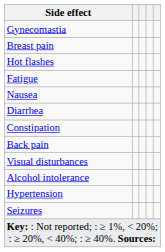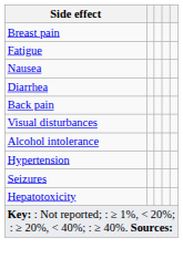 <table class="wikitable floatright">
 <tr>
 <th>Side effect</th>
 <th></th>
 <th></th>
 <th></th>
 <th></th>
 </tr>
 <tr>
-<td><a href='#'>Gynecomastia</a></td>
-<td></td>
-<td></td>
-<td></td>
-<td></td>
-</tr>
-<tr>
 <td><a href='#'>Breast pain</a></td>
-<td></td>
-<td></td>
-<td></td>
-<td></td>
-</tr>
-<tr>
-<td><a href='#'>Hot flashes</a></td>
 <td></td>
 <td></td>
 <td></td>
 <td></td>
 </tr>
 <tr>
 <td><a href='#'>Fatigue</a></td>
 <td></td>
 <td></td>
 <td></td>
 <td></td>
 </tr>
 <tr>
 <td><a href='#'>Nausea</a></td>
 <td></td>
 <td></td>
 <td></td>
 <td></td>
 </tr>
 <tr>
 <td><a href='#'>Diarrhea</a></td>
-<td></td>
-<td></td>
-<td></td>
-<td></td>
-</tr>
-<tr>
-<td><a href='#'>Constipation</a></td>
 <td></td>
 <td></td>
 <td></td>
 <td></td>
 </tr>
 <tr>
 <td><a href='#'>Back pain</a></td>
 <td></td>
 <td></td>
 <td></td>
 <td></td>
 </tr>
 <tr>
 <td><a href='#'>Visual disturbances</a></td>
 <td></td>
 <td></td>
 <td></td>
 <td></td>
 </tr>
 <tr>
 <td><a href='#'>Alcohol intolerance</a></td>
 <td></td>
 <td></td>
 <td></td>
 <td></td>
 </tr>
 <tr>
 <td><a href='#'>Hypertension</a></td>
 <td></td>
 <td></td>
 <td></td>
 <td></td>
 </tr>
 <tr>
 <td><a href='#'>Seizures</a></td>
 <td></td>
 <td></td>
 <td></td>
 <td></td>
 </tr>
+<tr>
+<td><a href='#'>Hepatotoxicity</a></td>
+<td></td>
+<td></td>
+<td></td>
+<td></td>
+</tr>
 <tr class="sortbottom">
 <td colspan="5" style="background-color:#eaecf0; text-align: center;"><strong>Key:</strong> : Not reported; : ≥ 1%, < 20%;<br>: ≥ 20%, < 40%; : ≥ 40%. <strong>Sources:</strong> </td>
 </tr>
 </table>
